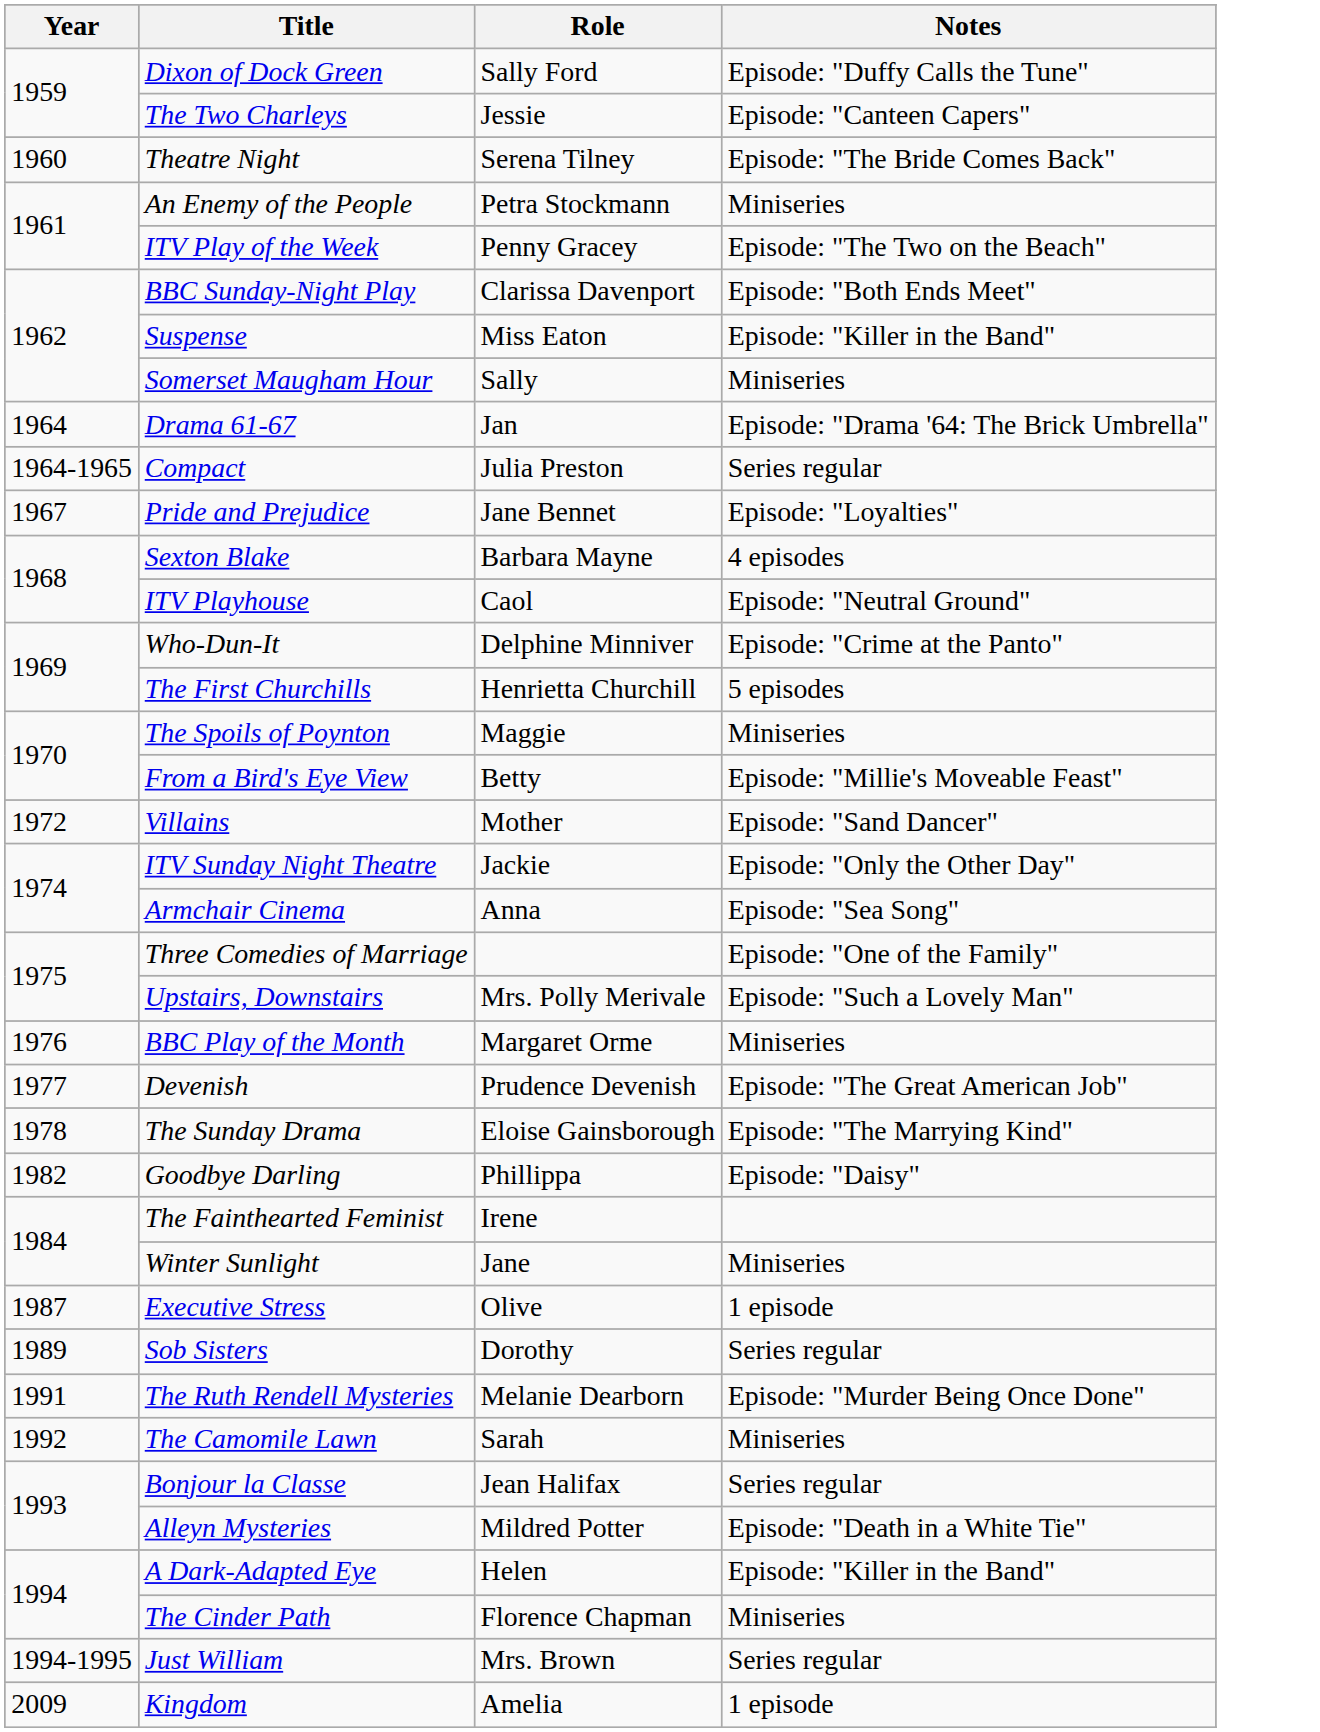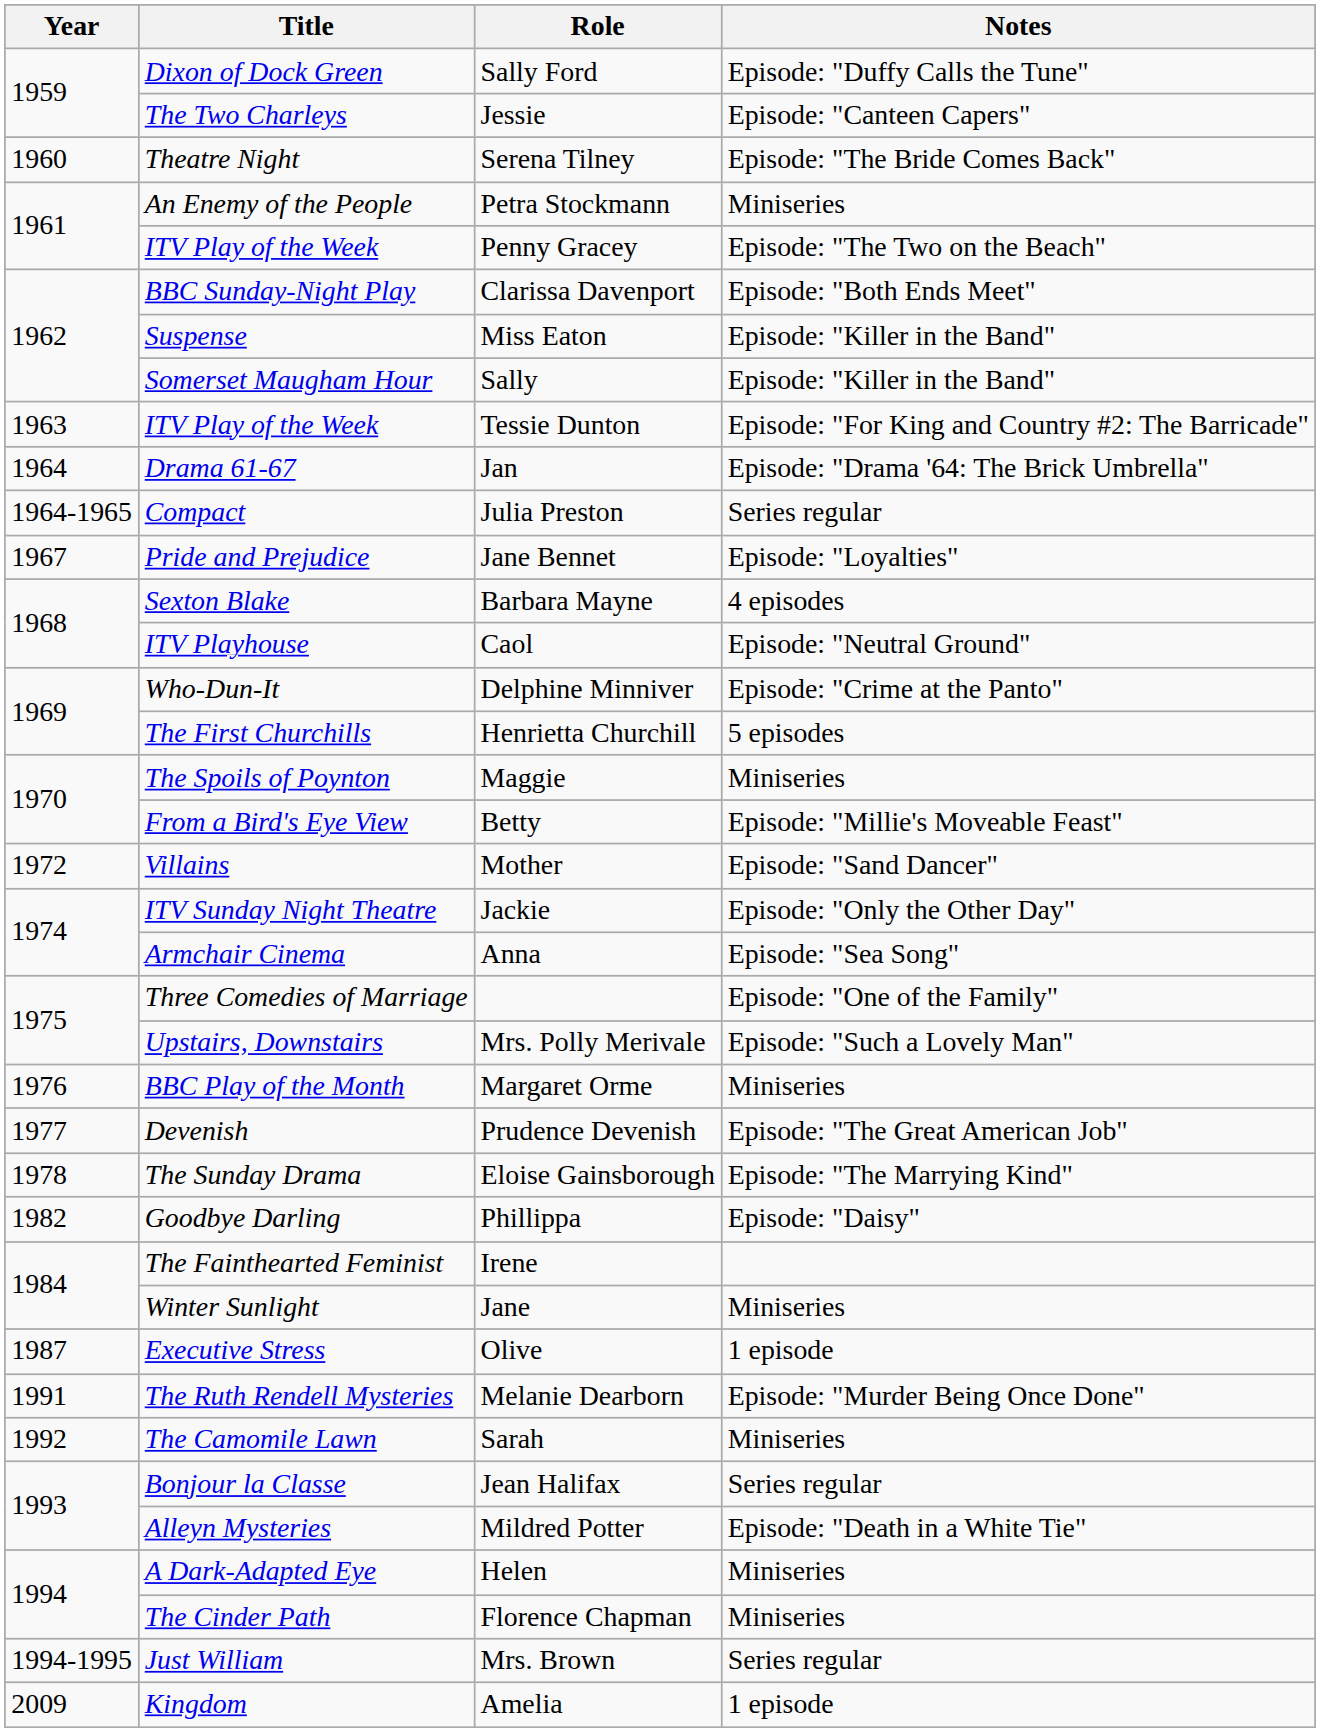 <table class=wikitable>
 <tr>
 <th>Year</th>
 <th>Title</th>
 <th>Role</th>
 <th>Notes</th>
 </tr>
 <tr>
 <td rowspan="2">1959</td>
 <td><em><a href='#'>Dixon of Dock Green</a></em></td>
 <td>Sally Ford</td>
 <td>Episode: "Duffy Calls the Tune"</td>
 </tr>
 <tr>
 <td><em><a href='#'>The Two Charleys</a></em></td>
 <td>Jessie</td>
 <td>Episode: "Canteen Capers"</td>
 </tr>
 <tr>
 <td>1960</td>
 <td><em>Theatre Night</em></td>
 <td>Serena Tilney</td>
 <td>Episode: "The Bride Comes Back"</td>
 </tr>
 <tr>
 <td rowspan="2">1961</td>
 <td><em>An Enemy of the People</em></td>
 <td>Petra Stockmann</td>
 <td>Miniseries</td>
 </tr>
 <tr>
 <td><em><a href='#'>ITV Play of the Week</a></em></td>
 <td>Penny Gracey</td>
 <td>Episode: "The Two on the Beach"</td>
 </tr>
 <tr>
 <td rowspan="3">1962</td>
 <td><em><a href='#'>BBC Sunday-Night Play</a></em></td>
 <td>Clarissa Davenport</td>
 <td>Episode: "Both Ends Meet"</td>
 </tr>
 <tr>
 <td><em><a href='#'>Suspense</a></em></td>
 <td>Miss Eaton</td>
 <td>Episode: "Killer in the Band"</td>
 </tr>
 <tr>
 <td><em><a href='#'>Somerset Maugham Hour</a></em></td>
 <td>Sally</td>
-<td>Miniseries</td>
+<td>Episode: "Killer in the Band"</td>
+</tr>
+<tr>
+<td>1963</td>
+<td><em><a href='#'>ITV Play of the Week</a></em></td>
+<td>Tessie Dunton</td>
+<td>Episode: "For King and Country #2: The Barricade"</td>
 </tr>
 <tr>
 <td>1964</td>
 <td><em><a href='#'>Drama 61-67</a></em></td>
 <td>Jan</td>
 <td>Episode: "Drama '64: The Brick Umbrella"</td>
 </tr>
 <tr>
 <td>1964-1965</td>
 <td><em><a href='#'>Compact</a></em></td>
 <td>Julia Preston</td>
 <td>Series regular</td>
 </tr>
 <tr>
 <td>1967</td>
 <td><em><a href='#'>Pride and Prejudice</a></em></td>
 <td>Jane Bennet</td>
 <td>Episode: "Loyalties"</td>
 </tr>
 <tr>
 <td rowspan="2">1968</td>
 <td><em><a href='#'>Sexton Blake</a></em></td>
 <td>Barbara Mayne</td>
 <td>4 episodes</td>
 </tr>
 <tr>
 <td><em><a href='#'>ITV Playhouse</a></em></td>
 <td>Caol</td>
 <td>Episode: "Neutral Ground"</td>
 </tr>
 <tr>
 <td rowspan="2">1969</td>
 <td><em>Who-Dun-It</em></td>
 <td>Delphine Minniver</td>
 <td>Episode: "Crime at the Panto"</td>
 </tr>
 <tr>
 <td><em><a href='#'>The First Churchills</a></em></td>
 <td>Henrietta Churchill</td>
 <td>5 episodes</td>
 </tr>
 <tr>
 <td rowspan="2">1970</td>
 <td><em><a href='#'>The Spoils of Poynton</a></em></td>
 <td>Maggie</td>
 <td>Miniseries</td>
 </tr>
 <tr>
 <td><em><a href='#'>From a Bird's Eye View</a></em></td>
 <td>Betty</td>
 <td>Episode: "Millie's Moveable Feast"</td>
 </tr>
 <tr>
 <td>1972</td>
 <td><em><a href='#'>Villains</a></em></td>
 <td>Mother</td>
 <td>Episode: "Sand Dancer"</td>
 </tr>
 <tr>
 <td rowspan="2">1974</td>
 <td><em><a href='#'>ITV Sunday Night Theatre</a></em></td>
 <td>Jackie</td>
 <td>Episode: "Only the Other Day"</td>
 </tr>
 <tr>
 <td><em><a href='#'>Armchair Cinema</a></em></td>
 <td>Anna</td>
 <td>Episode: "Sea Song"</td>
 </tr>
 <tr>
 <td rowspan="2">1975</td>
 <td><em>Three Comedies of Marriage</em></td>
 <td></td>
 <td>Episode: "One of the Family"</td>
 </tr>
 <tr>
 <td><em><a href='#'>Upstairs, Downstairs</a></em></td>
 <td>Mrs. Polly Merivale</td>
 <td>Episode: "Such a Lovely Man"</td>
 </tr>
 <tr>
 <td>1976</td>
 <td><em><a href='#'>BBC Play of the Month</a></em></td>
 <td>Margaret Orme</td>
 <td>Miniseries</td>
 </tr>
 <tr>
 <td>1977</td>
 <td><em>Devenish</em></td>
 <td>Prudence Devenish</td>
 <td>Episode: "The Great American Job"</td>
 </tr>
 <tr>
 <td>1978</td>
 <td><em>The Sunday Drama</em></td>
 <td>Eloise Gainsborough</td>
 <td>Episode: "The Marrying Kind"</td>
 </tr>
 <tr>
 <td>1982</td>
 <td><em>Goodbye Darling</em></td>
 <td>Phillippa</td>
 <td>Episode: "Daisy"</td>
 </tr>
 <tr>
 <td rowspan="2">1984</td>
 <td><em>The Fainthearted Feminist</em></td>
 <td>Irene</td>
 <td></td>
 </tr>
 <tr>
 <td><em>Winter Sunlight</em></td>
 <td>Jane</td>
 <td>Miniseries</td>
 </tr>
 <tr>
 <td>1987</td>
 <td><em><a href='#'>Executive Stress</a></em></td>
 <td>Olive</td>
 <td>1 episode</td>
 </tr>
 <tr>
-<td>1989</td>
-<td><em><a href='#'>Sob Sisters</a></em></td>
-<td>Dorothy</td>
-<td>Series regular</td>
-</tr>
-<tr>
 <td>1991</td>
 <td><em><a href='#'>The Ruth Rendell Mysteries</a></em></td>
 <td>Melanie Dearborn</td>
 <td>Episode: "Murder Being Once Done"</td>
 </tr>
 <tr>
 <td>1992</td>
 <td><em><a href='#'>The Camomile Lawn</a></em></td>
 <td>Sarah</td>
 <td>Miniseries</td>
 </tr>
 <tr>
 <td rowspan="2">1993</td>
 <td><em><a href='#'>Bonjour la Classe</a></em></td>
 <td>Jean Halifax</td>
 <td>Series regular</td>
 </tr>
 <tr>
 <td><em><a href='#'>Alleyn Mysteries</a></em></td>
 <td>Mildred Potter</td>
 <td>Episode: "Death in a White Tie"</td>
 </tr>
 <tr>
 <td rowspan="2">1994</td>
 <td><em><a href='#'>A Dark-Adapted Eye</a></em></td>
 <td>Helen</td>
-<td>Episode: "Killer in the Band"</td>
+<td>Miniseries</td>
 </tr>
 <tr>
 <td><em><a href='#'>The Cinder Path</a></em></td>
 <td>Florence Chapman</td>
 <td>Miniseries</td>
 </tr>
 <tr>
 <td>1994-1995</td>
 <td><em><a href='#'>Just William</a></em></td>
 <td>Mrs. Brown</td>
 <td>Series regular</td>
 </tr>
 <tr>
 <td>2009</td>
 <td><em><a href='#'>Kingdom</a></em></td>
 <td>Amelia</td>
 <td>1 episode</td>
 </tr>
 <tr>
 </tr>
 </table>
